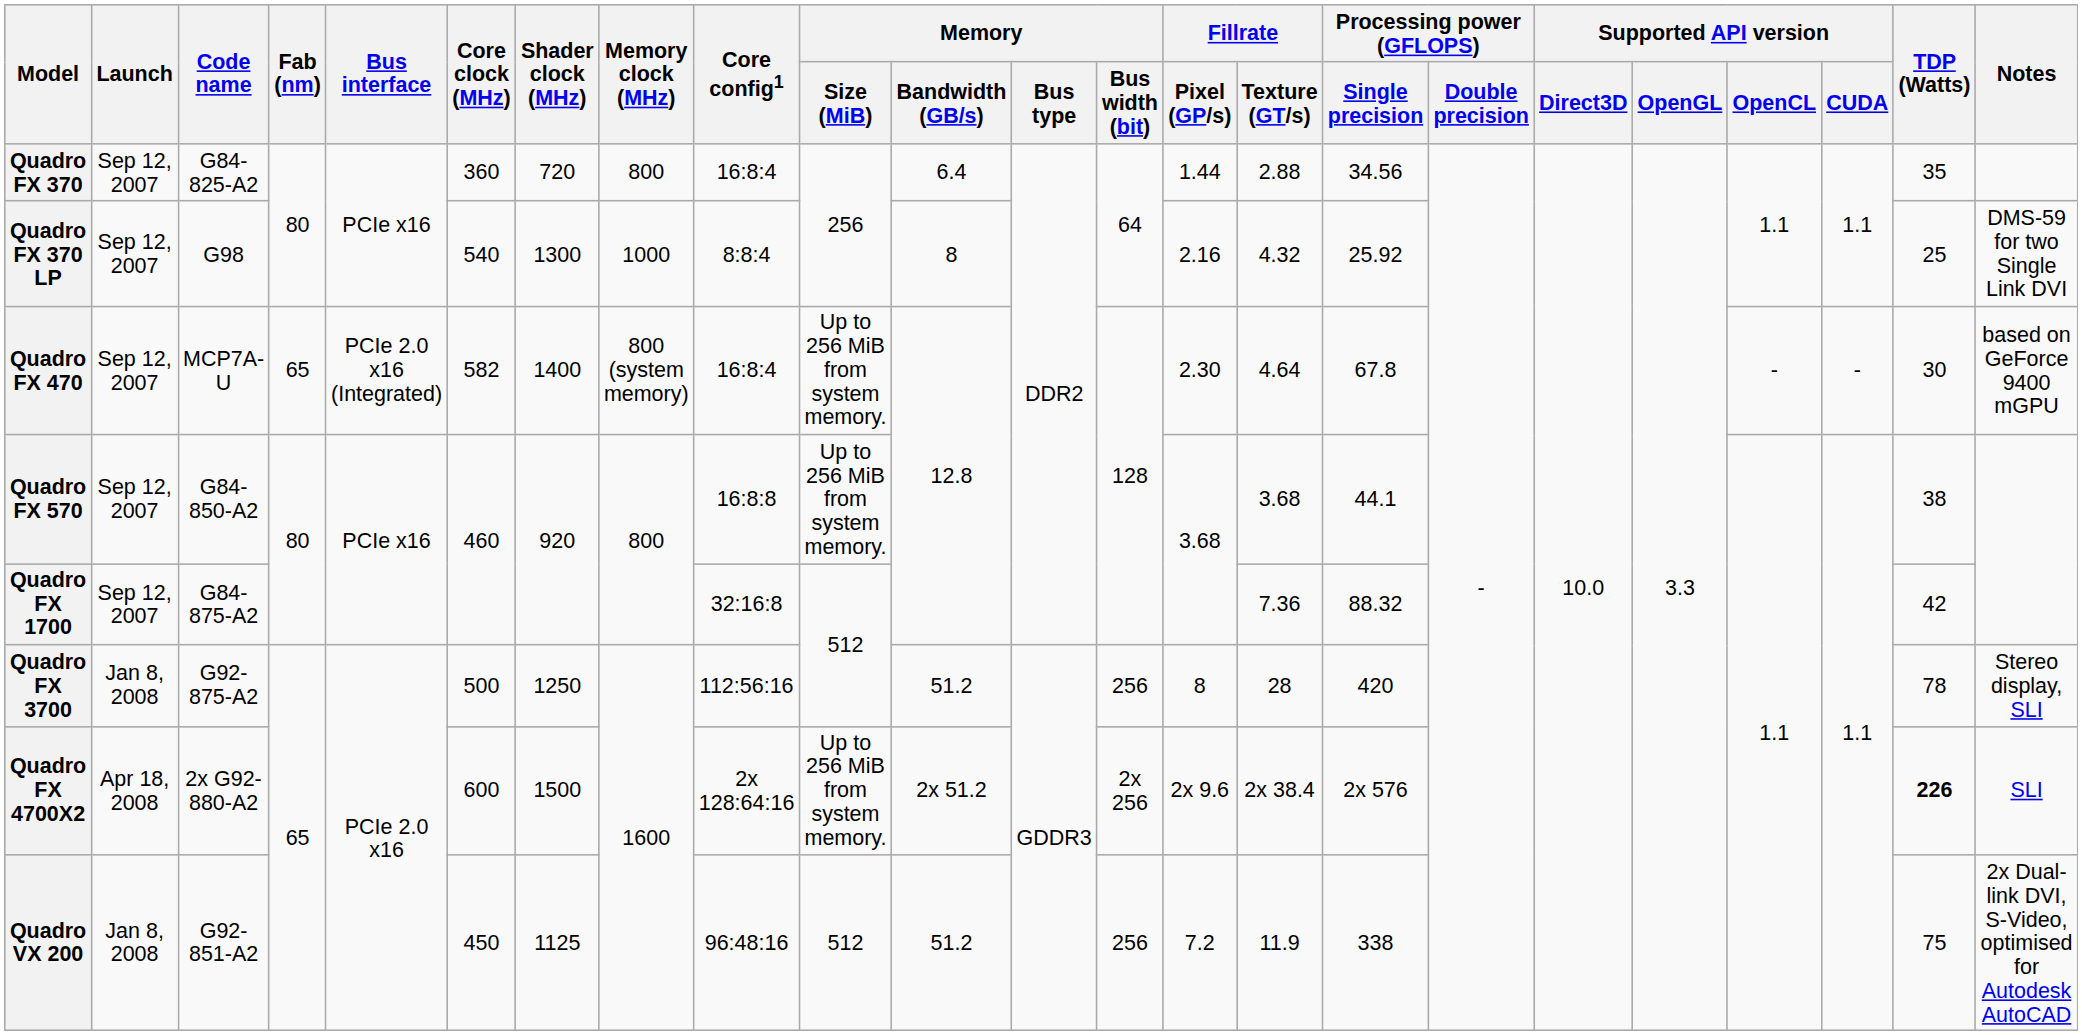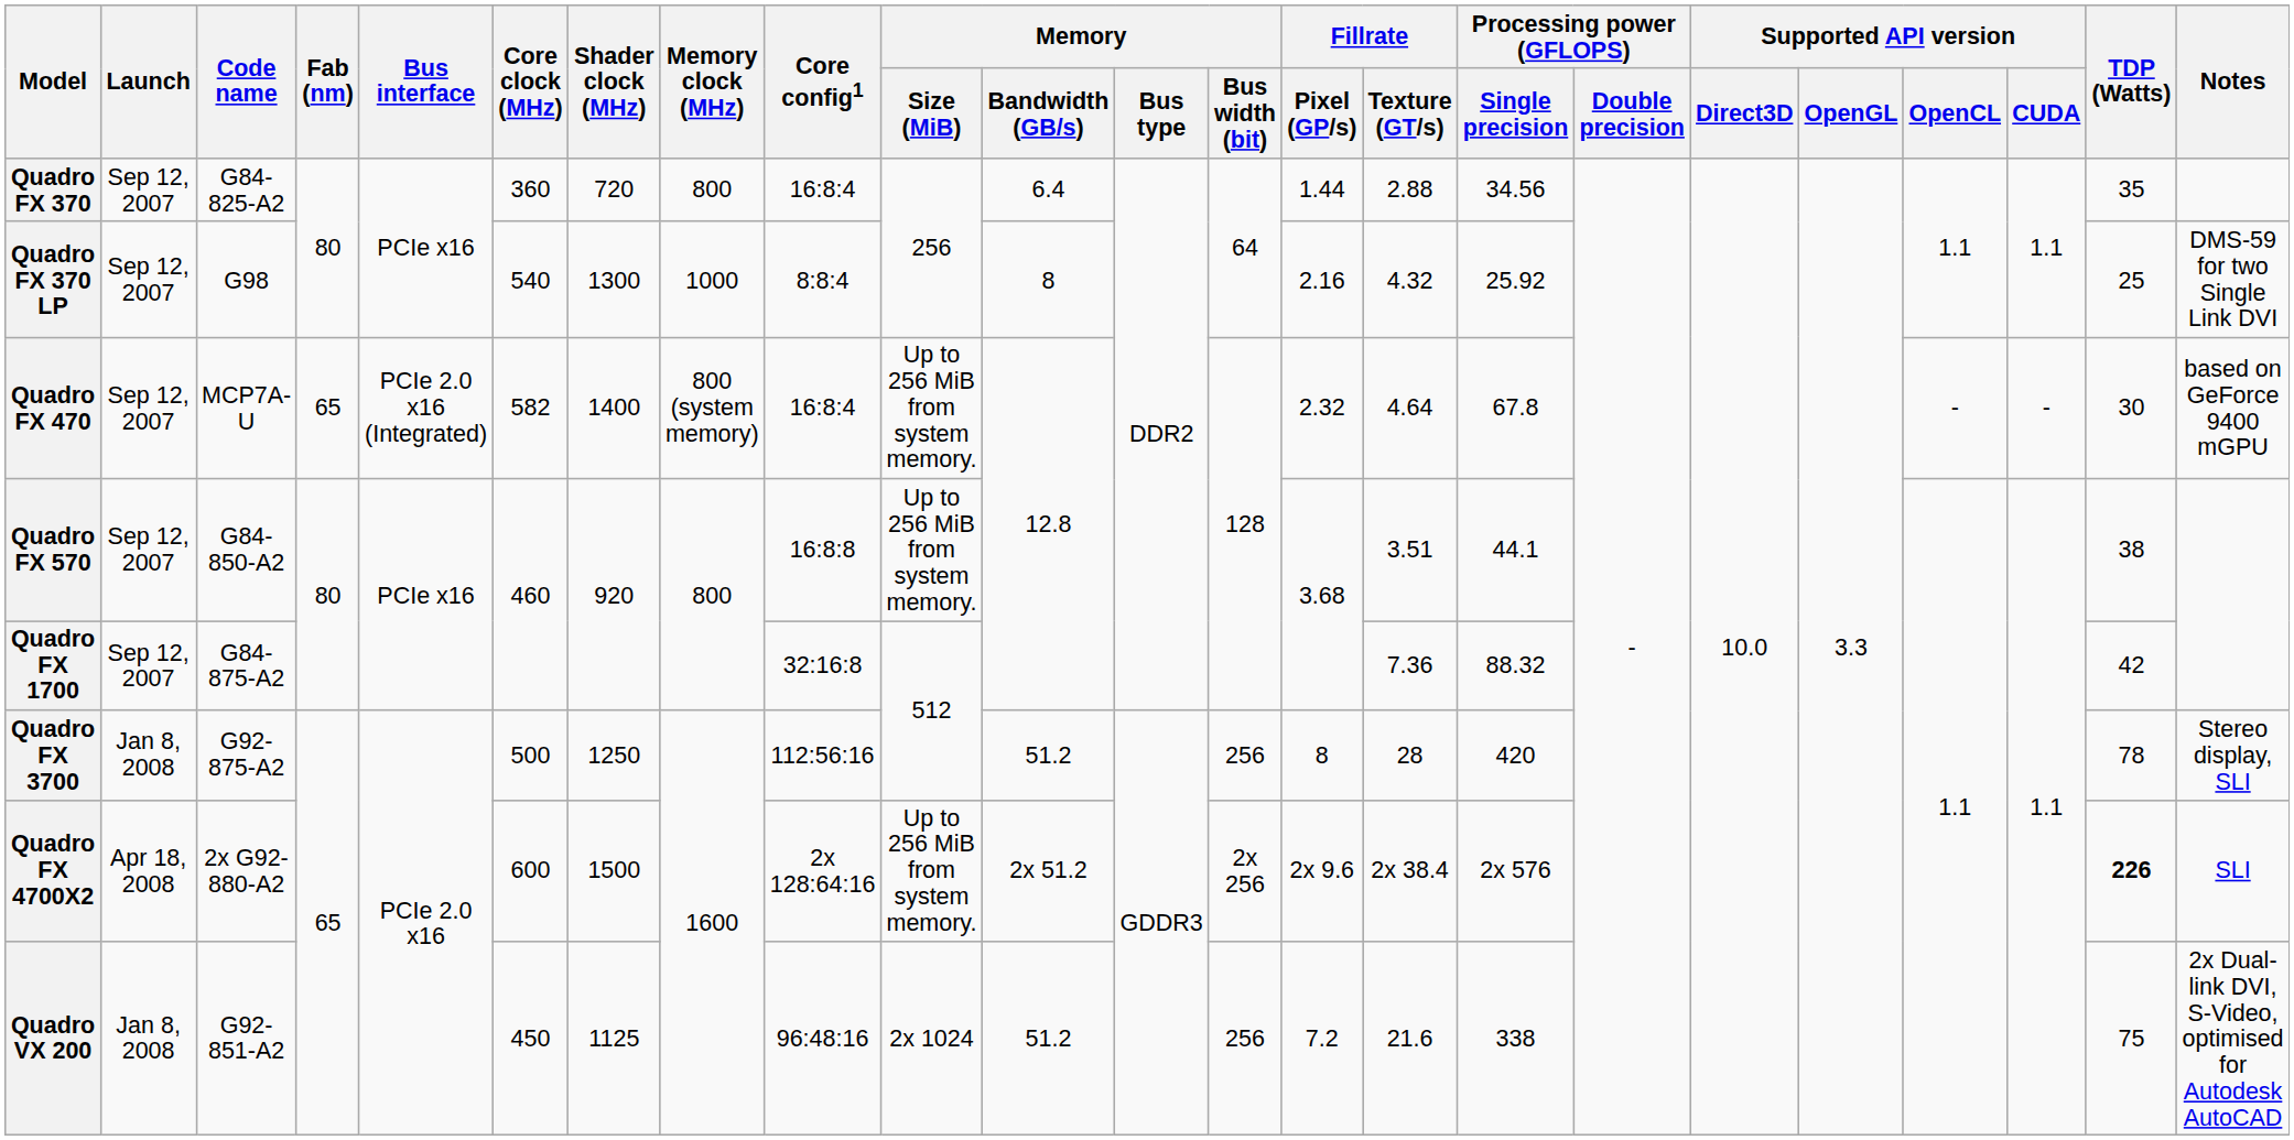 <table class="mw-datatable wikitable sortable sort-under" style="font-size:85%; text-align:center;">
 <tr>
 <th rowspan=2>Model</th>
 <th rowspan="2">Launch</th>
 <th rowspan=2><a href='#'>Code name</a></th>
 <th rowspan=2>Fab (<a href='#'>nm</a>)</th>
 <th rowspan=2><a href='#'>Bus</a> <a href='#'>interface</a></th>
 <th rowspan=2>Core clock (<a href='#'>MHz</a>)</th>
 <th rowspan=2>Shader clock (<a href='#'>MHz</a>)</th>
 <th rowspan=2>Memory clock (<a href='#'>MHz</a>)</th>
 <th rowspan="2">Core config<sup>1</sup></th>
 <th colspan=4>Memory</th>
 <th colspan="2"><a href='#'>Fillrate</a></th>
 <th colspan="2">Processing power (<a href='#'>GFLOPS</a>)</th>
 <th colspan="4">Supported <a href='#'>API</a> version</th>
 <th rowspan=2><a href='#'>TDP</a> (Watts)</th>
 <th rowspan=2>Notes</th>
 </tr>
 <tr>
 <th>Size (<a href='#'>MiB</a>)</th>
 <th>Bandwidth (<a href='#'>GB/s</a>)</th>
 <th>Bus type</th>
 <th>Bus width (<a href='#'>bit</a>)</th>
 <th>Pixel (<a href='#'>GP</a>/s)</th>
 <th>Texture (<a href='#'>GT</a>/s)</th>
 <th><a href='#'>Single precision</a></th>
 <th><a href='#'>Double precision</a></th>
 <th><a href='#'>Direct3D</a></th>
 <th><a href='#'>OpenGL</a></th>
 <th><a href='#'>OpenCL</a></th>
 <th><a href='#'>CUDA</a></th>
 </tr>
 <tr>
 <th>Quadro FX 370</th>
 <td>Sep 12, 2007</td>
 <td>G84-825-A2</td>
 <td rowspan="2">80</td>
 <td rowspan="2">PCIe x16</td>
 <td>360</td>
 <td>720</td>
 <td>800</td>
 <td>16:8:4</td>
 <td rowspan="2">256</td>
 <td>6.4</td>
 <td rowspan="5">DDR2</td>
 <td rowspan="2">64</td>
 <td>1.44</td>
 <td>2.88</td>
 <td>34.56</td>
 <td rowspan="8">-</td>
 <td rowspan="8">10.0</td>
 <td rowspan="8">3.3</td>
 <td rowspan="2">1.1</td>
 <td rowspan="2">1.1</td>
 <td>35</td>
 <td></td>
 </tr>
 <tr>
 <th>Quadro FX 370 LP</th>
 <td>Sep 12, 2007</td>
 <td>G98</td>
 <td>540</td>
 <td>1300</td>
 <td>1000</td>
 <td>8:8:4</td>
 <td>8</td>
 <td>2.16</td>
 <td>4.32</td>
 <td>25.92</td>
 <td>25</td>
 <td>DMS-59 for two Single Link DVI</td>
 </tr>
 <tr>
 <th>Quadro FX 470</th>
 <td>Sep 12, 2007</td>
 <td>MCP7A-U</td>
 <td>65</td>
 <td>PCIe 2.0 x16<br>(Integrated)</td>
 <td>582</td>
 <td>1400</td>
 <td>800<br>(system memory)</td>
 <td>16:8:4</td>
 <td>Up to 256 MiB from system memory.</td>
 <td rowspan="3">12.8</td>
 <td rowspan="3">128</td>
-<td>2.30</td>
+<td>2.32</td>
 <td>4.64</td>
 <td>67.8</td>
 <td>-</td>
 <td>-</td>
 <td>30</td>
 <td>based on GeForce 9400 mGPU</td>
 </tr>
 <tr>
 <th>Quadro FX 570</th>
 <td>Sep 12, 2007</td>
 <td>G84-850-A2</td>
 <td rowspan="2">80</td>
 <td rowspan="2">PCIe x16</td>
 <td rowspan="2">460</td>
 <td rowspan="2">920</td>
 <td rowspan="2">800</td>
 <td>16:8:8</td>
 <td>Up to 256 MiB from system memory.</td>
 <td rowspan="2">3.68</td>
-<td>3.68</td>
+<td>3.51</td>
 <td>44.1</td>
 <td rowspan="5">1.1</td>
 <td rowspan="5">1.1</td>
 <td>38</td>
 <td rowspan="2"></td>
 </tr>
 <tr>
 <th>Quadro FX 1700</th>
 <td>Sep 12, 2007</td>
 <td>G84-875-A2</td>
 <td>32:16:8</td>
 <td rowspan="2">512</td>
 <td>7.36</td>
 <td>88.32</td>
 <td>42</td>
 </tr>
 <tr>
 <th>Quadro FX 3700</th>
 <td>Jan 8, 2008</td>
 <td>G92-875-A2</td>
 <td rowspan="3">65</td>
 <td rowspan="3">PCIe 2.0 x16</td>
 <td>500</td>
 <td>1250</td>
 <td rowspan="3">1600</td>
 <td>112:56:16</td>
 <td>51.2</td>
 <td rowspan="3">GDDR3</td>
 <td>256</td>
 <td>8</td>
 <td>28</td>
 <td>420</td>
 <td>78</td>
 <td>Stereo display, <a href='#'>SLI</a></td>
 </tr>
 <tr>
 <th>Quadro FX 4700X2</th>
 <td>Apr 18, 2008</td>
 <td>2x G92-880-A2</td>
 <td>600</td>
 <td>1500</td>
 <td>2x 128:64:16</td>
 <td>Up to 256 MiB from system memory.</td>
 <td>2x 51.2</td>
 <td>2x 256</td>
 <td>2x 9.6</td>
 <td>2x 38.4</td>
 <td>2x 576</td>
 <td><strong>226</strong></td>
 <td><a href='#'>SLI</a></td>
 </tr>
 <tr>
 <th>Quadro VX 200</th>
 <td>Jan 8, 2008</td>
 <td>G92-851-A2</td>
 <td>450</td>
 <td>1125</td>
 <td>96:48:16</td>
-<td>512</td>
+<td>2x 1024</td>
 <td>51.2</td>
 <td>256</td>
 <td>7.2</td>
-<td>11.9</td>
+<td>21.6</td>
 <td>338</td>
 <td>75</td>
 <td>2x Dual-link DVI, S-Video, optimised for <a href='#'>Autodesk AutoCAD</a></td>
 </tr>
 </table>
